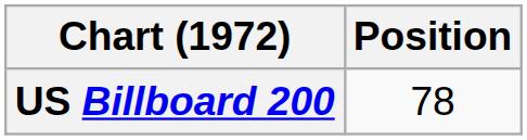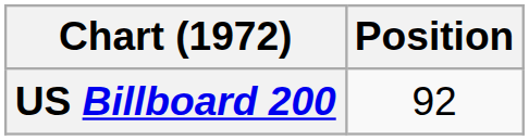 <table class="wikitable plainrowheaders" style="text-align:center;">
 <tr>
 <th>Chart (1972)</th>
 <th>Position</th>
 </tr>
 <tr>
 <th scope="row">US <em><a href='#'>Billboard 200</a></em></th>
-<td>78</td>
+<td>92</td>
 </tr>
 </table>
